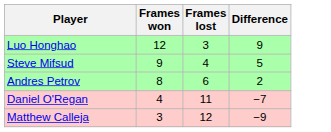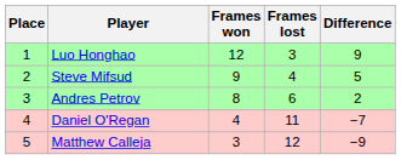 <table class="wikitable sortable" style="text-align: center;">
 <tr>
+<th width=20>Place</th>
 <th width=176>Player</th>
 <th width=20>Frames won</th>
 <th width=20>Frames lost</th>
 <th width=20>Difference</th>
 </tr>
 <tr style="background:#aaffaa;">
+<td>1</td>
 <td style="text-align:left;"> <a href='#'>Luo Honghao</a></td>
 <td>12</td>
 <td>3</td>
 <td>9</td>
 </tr>
 <tr style="background:#aaffaa;">
+<td>2</td>
 <td style="text-align:left;"> <a href='#'>Steve Mifsud</a></td>
 <td>9</td>
 <td>4</td>
 <td>5</td>
 </tr>
 <tr style="background:#aaffaa;">
+<td>3</td>
 <td style="text-align:left;"> <a href='#'>Andres Petrov</a></td>
 <td>8</td>
 <td>6</td>
 <td>2</td>
 </tr>
 <tr style="background:#fcc;">
+<td>4</td>
 <td style="text-align:left;"> <a href='#'>Daniel O'Regan</a></td>
 <td>4</td>
 <td>11</td>
 <td>−7</td>
 </tr>
 <tr style="background:#fcc;">
+<td>5</td>
 <td style="text-align:left;"> <a href='#'>Matthew Calleja</a></td>
 <td>3</td>
 <td>12</td>
 <td>−9</td>
 </tr>
 </table>
